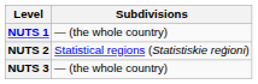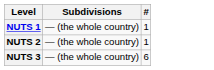 <table class="wikitable">
 <tr>
 <th>Level</th>
 <th>Subdivisions</th>
+<th>#</th>
 </tr>
 <tr>
 <th><a href='#'>NUTS 1</a></th>
 <td>— (the whole country)</td>
+<td align="right">1</td>
 </tr>
 <tr>
 <th>NUTS 2</th>
-<td><a href='#'>Statistical regions</a> (<em>Statistiskie reģioni</em>)</td>
+<td>— (the whole country)</td>
+<td align="right">1</td>
 </tr>
 <tr>
 <th>NUTS 3</th>
 <td>— (the whole country)</td>
+<td align="right">6</td>
 </tr>
 </table>
